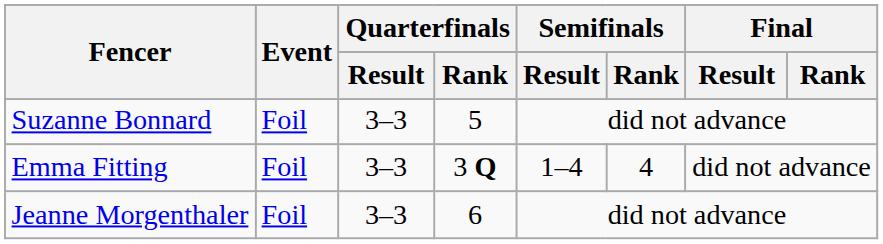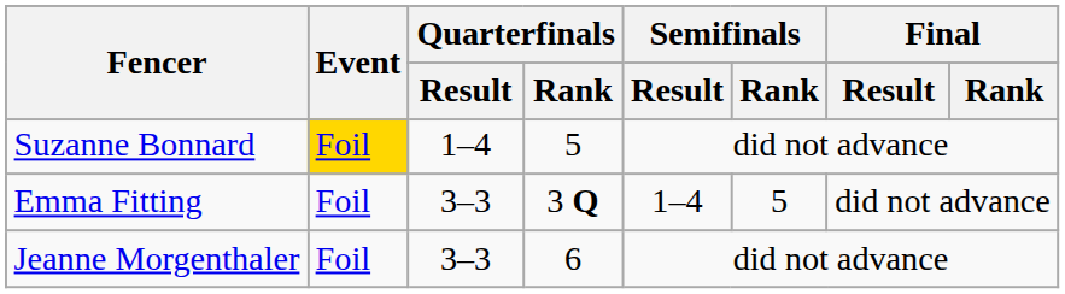 <table class=wikitable style="font-size:90%">
 <tr>
 <th rowspan=2>Fencer</th>
 <th rowspan=2>Event</th>
 <th colspan=2>Quarterfinals</th>
 <th colspan=2>Semifinals</th>
 <th colspan=2>Final</th>
 </tr>
 <tr>
 <th>Result</th>
 <th>Rank</th>
 <th>Result</th>
 <th>Rank</th>
 <th>Result</th>
 <th>Rank</th>
 </tr>
 <tr>
 <td><a href='#'>Suzanne Bonnard</a></td>
-<td><a href='#'>Foil</a></td>
-<td align=center>3–3</td>
+<td style="background: gold;"><a href='#'>Foil</a></td>
+<td align=center>1–4</td>
 <td align=center>5</td>
 <td align=center colspan=4>did not advance</td>
 </tr>
 <tr>
 <td><a href='#'>Emma Fitting</a></td>
 <td><a href='#'>Foil</a></td>
 <td align=center>3–3</td>
 <td align=center>3 <strong>Q</strong></td>
 <td align=center>1–4</td>
-<td align=center>4</td>
+<td align=center>5</td>
 <td align=center colspan=2>did not advance</td>
 </tr>
 <tr>
 <td><a href='#'>Jeanne Morgenthaler</a></td>
 <td><a href='#'>Foil</a></td>
 <td align=center>3–3</td>
 <td align=center>6</td>
 <td align=center colspan=4>did not advance</td>
 </tr>
 </table>
